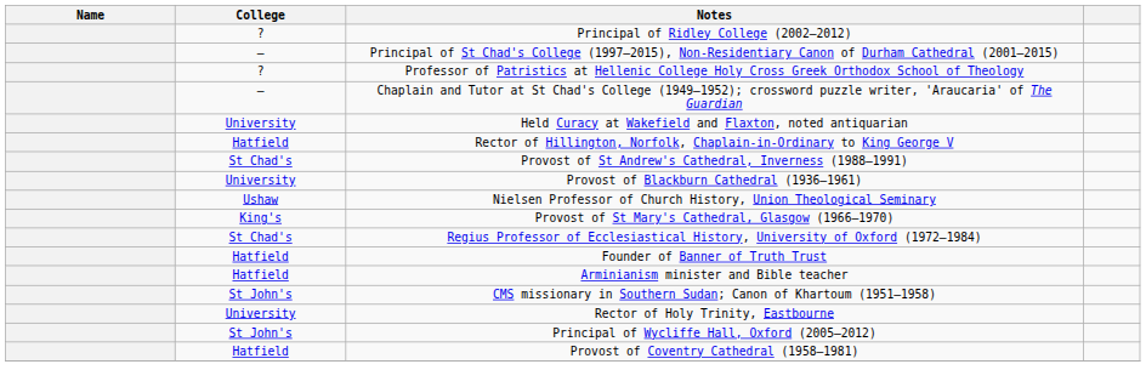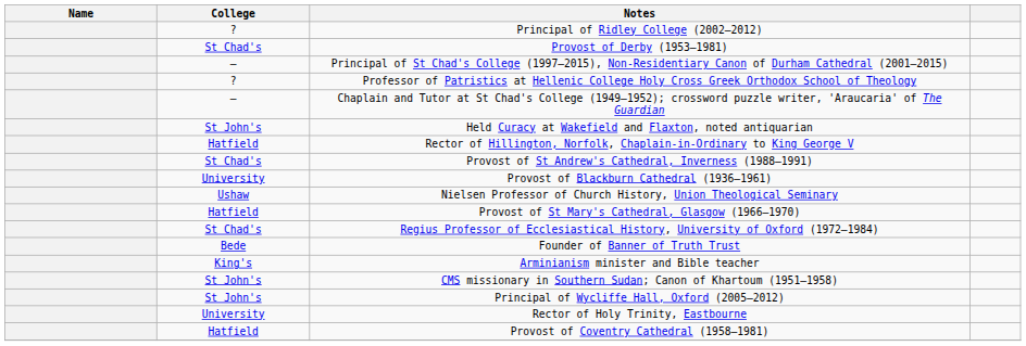 <table class="wikitable sortable" style="width:100%">
 <tr>
 <th width="15%">Name</th>
 <th width="15%">College</th>
 <th width="65%">Notes</th>
 <th width="5%"></th>
 </tr>
 <tr valign="top">
 <th scope=row></th>
 <td align="center">?</td>
 <td align="center">Principal of <a href='#'>Ridley College</a> (2002–2012)</td>
+<td align="center"></td>
+</tr>
+<tr valign="top">
+<th scope=row></th>
+<td align="center"><a href='#'>St Chad's</a></td>
+<td align="center"><a href='#'>Provost of Derby</a> (1953–1981)</td>
 <td align="center"></td>
 </tr>
 <tr valign="top">
 <th scope=row></th>
 <td align="center">—</td>
 <td align="center">Principal of <a href='#'>St Chad's College</a> (1997–2015), <a href='#'>Non-Residentiary Canon</a> of <a href='#'>Durham Cathedral</a> (2001–2015)</td>
 <td align="center"></td>
 </tr>
 <tr valign="top">
 <th scope=row></th>
 <td align="center">?</td>
 <td align="center">Professor of <a href='#'>Patristics</a> at <a href='#'>Hellenic College Holy Cross Greek Orthodox School of Theology</a></td>
 <td align="center"></td>
 </tr>
 <tr valign="top">
 <th scope=row></th>
 <td align="center">—</td>
 <td align="center">Chaplain and Tutor at St Chad's College (1949–1952); crossword puzzle writer, 'Araucaria' of <em><a href='#'>The Guardian</a></em></td>
 <td align="center"></td>
 </tr>
 <tr valign="top">
 <th scope=row></th>
-<td align="center"><a href='#'>University</a></td>
+<td align="center"><a href='#'>St John's</a></td>
 <td align="center">Held <a href='#'>Curacy</a> at <a href='#'>Wakefield</a> and <a href='#'>Flaxton</a>, noted antiquarian</td>
 <td align="center"></td>
 </tr>
 <tr valign="top">
 <th scope=row></th>
 <td align="center"><a href='#'>Hatfield</a></td>
 <td align="center">Rector of <a href='#'>Hillington, Norfolk</a>, <a href='#'>Chaplain-in-Ordinary</a> to <a href='#'>King George V</a></td>
 <td align="center"></td>
 </tr>
 <tr valign="top">
 <th scope=row></th>
 <td align="center"><a href='#'>St Chad's</a></td>
 <td align="center">Provost of <a href='#'>St Andrew's Cathedral, Inverness</a> (1988–1991)</td>
 <td align="center"></td>
 </tr>
 <tr valign="top">
 <th scope=row></th>
 <td align="center"><a href='#'>University</a></td>
 <td align="center">Provost of <a href='#'>Blackburn Cathedral</a> (1936–1961)</td>
 <td align="center"></td>
 </tr>
 <tr valign="top">
 <th scope=row></th>
 <td align="center"><a href='#'>Ushaw</a></td>
 <td align="center">Nielsen Professor of Church History, <a href='#'>Union Theological Seminary</a></td>
 <td align="center"></td>
 </tr>
 <tr valign="top">
 <th scope=row></th>
-<td align="center"><a href='#'>King's</a></td>
+<td align="center"><a href='#'>Hatfield</a></td>
 <td align="center">Provost of <a href='#'>St Mary's Cathedral, Glasgow</a> (1966–1970)</td>
 <td align="center"></td>
 </tr>
 <tr valign="top">
 <th scope=row></th>
 <td align="center"><a href='#'>St Chad's</a></td>
 <td align="center"><a href='#'>Regius Professor of Ecclesiastical History</a>, <a href='#'>University of Oxford</a> (1972–1984)</td>
 <td align="center"></td>
 </tr>
 <tr valign="top">
 <th scope=row></th>
-<td align="center"><a href='#'>Hatfield</a></td>
+<td align="center"><a href='#'>Bede</a></td>
 <td align="center">Founder of <a href='#'>Banner of Truth Trust</a></td>
 <td align="center"></td>
 </tr>
 <tr valign="top">
 <th scope=row></th>
-<td align="center"><a href='#'>Hatfield</a></td>
+<td align="center"><a href='#'>King's</a></td>
 <td align="center"><a href='#'>Arminianism</a> minister and Bible teacher</td>
 <td align="center"></td>
 </tr>
 <tr valign="top">
 <th scope=row></th>
 <td align="center"><a href='#'>St John's</a></td>
 <td align="center"><a href='#'>CMS</a> missionary in <a href='#'>Southern Sudan</a>; Canon of Khartoum (1951–1958)</td>
 <td align="center"></td>
 </tr>
 <tr valign="top">
 <th scope=row></th>
-<td align="center"><a href='#'>University</a></td>
-<td align="center">Rector of Holy Trinity, <a href='#'>Eastbourne</a></td>
+<td align="center"><a href='#'>St John's</a></td>
+<td align="center">Principal of <a href='#'>Wycliffe Hall, Oxford</a> (2005–2012)</td>
 <td align="center"></td>
 </tr>
 <tr valign="top">
 <th scope=row></th>
-<td align="center"><a href='#'>St John's</a></td>
-<td align="center">Principal of <a href='#'>Wycliffe Hall, Oxford</a> (2005–2012)</td>
+<td align="center"><a href='#'>University</a></td>
+<td align="center">Rector of Holy Trinity, <a href='#'>Eastbourne</a></td>
 <td align="center"></td>
 </tr>
 <tr valign="top">
 <th scope=row></th>
 <td align="center"><a href='#'>Hatfield</a></td>
 <td align="center">Provost of <a href='#'>Coventry Cathedral</a> (1958–1981)</td>
 <td align="center"></td>
 </tr>
 <tr valign="top">
 </tr>
 </table>
